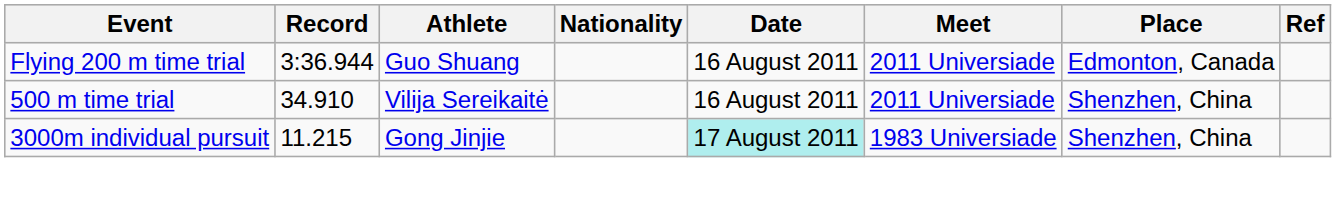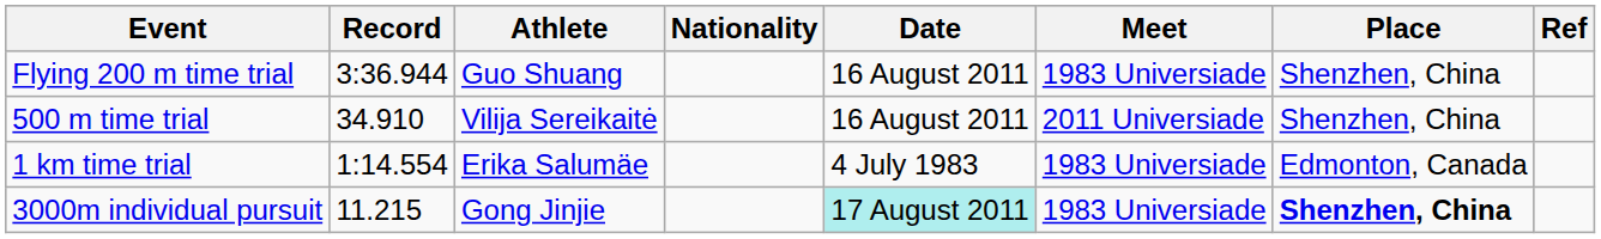 <table class="wikitable" style="font-size:95%; width: 95%;">
 <tr>
 <th>Event</th>
 <th>Record</th>
 <th>Athlete</th>
 <th>Nationality</th>
 <th>Date</th>
 <th>Meet</th>
 <th>Place</th>
 <th>Ref</th>
 </tr>
 <tr>
 <td><a href='#'>Flying 200 m time trial</a></td>
 <td>3:36.944</td>
 <td><a href='#'>Guo Shuang</a></td>
 <td></td>
 <td>16 August 2011</td>
-<td><a href='#'>2011 Universiade</a></td>
-<td> <a href='#'>Edmonton</a>, Canada</td>
+<td><a href='#'>1983 Universiade</a></td>
+<td> <a href='#'>Shenzhen</a>, China</td>
 <td></td>
 </tr>
 <tr>
 <td><a href='#'>500 m time trial</a></td>
 <td>34.910</td>
 <td><a href='#'>Vilija Sereikaitė</a></td>
 <td></td>
 <td>16 August 2011</td>
 <td><a href='#'>2011 Universiade</a></td>
 <td> <a href='#'>Shenzhen</a>, China</td>
 <td></td>
 </tr>
 <tr>
+<td><a href='#'>1 km time trial</a></td>
+<td>1:14.554</td>
+<td><a href='#'>Erika Salumäe</a></td>
+<td></td>
+<td>4 July 1983</td>
+<td><a href='#'>1983 Universiade</a></td>
+<td> <a href='#'>Edmonton</a>, Canada</td>
+<td></td>
+</tr>
+<tr>
 <td><a href='#'>3000m individual pursuit</a></td>
 <td>11.215</td>
 <td><a href='#'>Gong Jinjie</a></td>
 <td></td>
 <td style="background: paleturquoise;">17 August 2011</td>
 <td><a href='#'>1983 Universiade</a></td>
-<td> <a href='#'>Shenzhen</a>, China</td>
+<td><strong> <a href='#'>Shenzhen</a>, China</strong></td>
 <td></td>
 </tr>
 </table>
